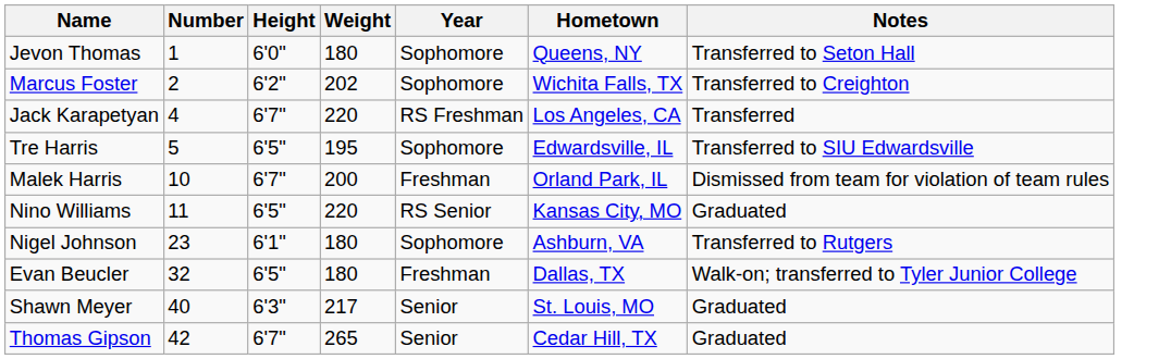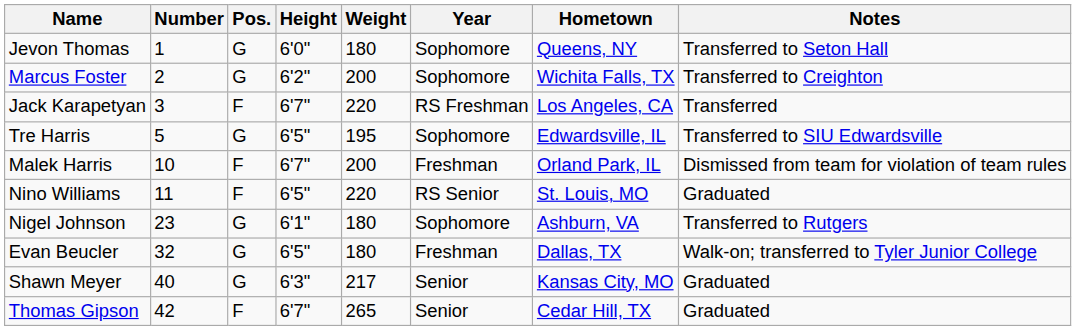 <table class="wikitable sortable" border="1">
 <tr>
 <th>Name</th>
 <th>Number</th>
+<th>Pos.</th>
 <th>Height</th>
 <th>Weight</th>
 <th>Year</th>
 <th>Hometown</th>
 <th class="unsortable">Notes</th>
 </tr>
 <tr>
 <td>Jevon Thomas</td>
 <td>1</td>
+<td>G</td>
 <td>6'0"</td>
 <td>180</td>
 <td>Sophomore</td>
 <td><a href='#'>Queens, NY</a></td>
 <td>Transferred to <a href='#'>Seton Hall</a></td>
 </tr>
 <tr>
 <td><a href='#'>Marcus Foster</a></td>
 <td>2</td>
+<td>G</td>
 <td>6'2"</td>
-<td>202</td>
+<td>200</td>
 <td>Sophomore</td>
 <td><a href='#'>Wichita Falls, TX</a></td>
 <td>Transferred to <a href='#'>Creighton</a></td>
 </tr>
 <tr>
 <td>Jack Karapetyan</td>
-<td>4</td>
+<td>3</td>
+<td>F</td>
 <td>6'7"</td>
 <td>220</td>
 <td>RS Freshman</td>
 <td><a href='#'>Los Angeles, CA</a></td>
 <td>Transferred</td>
 </tr>
 <tr>
 <td>Tre Harris</td>
 <td>5</td>
+<td>G</td>
 <td>6'5"</td>
 <td>195</td>
 <td>Sophomore</td>
 <td><a href='#'>Edwardsville, IL</a></td>
 <td>Transferred to <a href='#'>SIU Edwardsville</a></td>
 </tr>
 <tr>
 <td>Malek Harris</td>
 <td>10</td>
+<td>F</td>
 <td>6'7"</td>
 <td>200</td>
 <td>Freshman</td>
 <td><a href='#'>Orland Park, IL</a></td>
 <td>Dismissed from team for violation of team rules</td>
 </tr>
 <tr>
 <td>Nino Williams</td>
 <td>11</td>
+<td>F</td>
 <td>6'5"</td>
 <td>220</td>
 <td>RS Senior</td>
-<td><a href='#'>Kansas City, MO</a></td>
+<td><a href='#'>St. Louis, MO</a></td>
 <td>Graduated</td>
 </tr>
 <tr>
 <td>Nigel Johnson</td>
 <td>23</td>
+<td>G</td>
 <td>6'1"</td>
 <td>180</td>
 <td>Sophomore</td>
 <td><a href='#'>Ashburn, VA</a></td>
 <td>Transferred to <a href='#'>Rutgers</a></td>
 </tr>
 <tr>
 <td>Evan Beucler</td>
 <td>32</td>
+<td>G</td>
 <td>6'5"</td>
 <td>180</td>
 <td>Freshman</td>
 <td><a href='#'>Dallas, TX</a></td>
 <td>Walk-on; transferred to <a href='#'>Tyler Junior College</a></td>
 </tr>
 <tr>
 <td>Shawn Meyer</td>
 <td>40</td>
+<td>G</td>
 <td>6'3"</td>
 <td>217</td>
 <td>Senior</td>
-<td><a href='#'>St. Louis, MO</a></td>
+<td><a href='#'>Kansas City, MO</a></td>
 <td>Graduated</td>
 </tr>
 <tr>
 <td><a href='#'>Thomas Gipson</a></td>
 <td>42</td>
+<td>F</td>
 <td>6'7"</td>
 <td>265</td>
 <td>Senior</td>
 <td><a href='#'>Cedar Hill, TX</a></td>
 <td>Graduated</td>
 </tr>
 </table>
